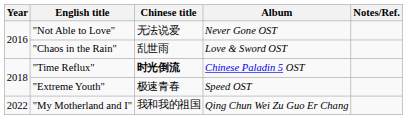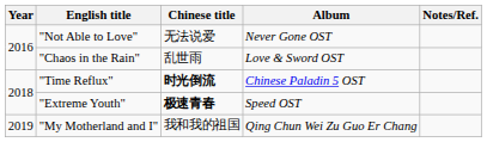 <table class="wikitable sortable">
 <tr>
 <th>Year</th>
 <th>English title</th>
 <th>Chinese title</th>
 <th>Album</th>
 <th class="unsortable">Notes/Ref.</th>
 </tr>
 <tr>
 <td rowspan=2>2016</td>
 <td>"Not Able to Love"</td>
 <td>无法说爱</td>
 <td><em>Never Gone OST</em></td>
 <td></td>
 </tr>
 <tr>
 <td>"Chaos in the Rain"</td>
 <td>乱世雨</td>
 <td><em>Love & Sword OST</em></td>
 <td></td>
 </tr>
 <tr>
 <td rowspan=2>2018</td>
 <td>"Time Reflux"</td>
 <td><strong>时光倒流</strong></td>
 <td><em><a href='#'>Chinese Paladin 5</a> OST</em></td>
 <td></td>
 </tr>
 <tr>
 <td>"Extreme Youth"</td>
-<td>极速青春</td>
+<td><strong>极速青春</strong></td>
 <td><em>Speed OST</em></td>
 <td></td>
 </tr>
 <tr>
-<td>2022</td>
+<td>2019</td>
 <td>"My Motherland and I"</td>
 <td>我和我的祖国</td>
 <td><em>Qing Chun Wei Zu Guo Er Chang</em></td>
 <td></td>
 </tr>
 </table>
